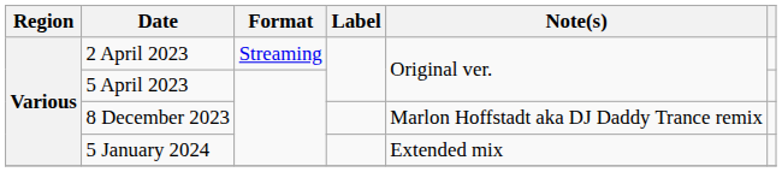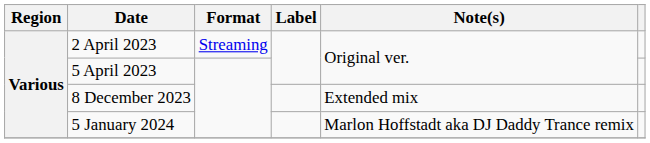 <table class="wikitable plainrowheaders">
 <tr>
 <th scope="col">Region</th>
 <th scope="col">Date</th>
 <th scope="col">Format</th>
 <th scope="col">Label</th>
 <th scope="col">Note(s)</th>
 <th scope="col"></th>
 </tr>
 <tr>
 <th scope="row" rowspan="4">Various</th>
 <td>2 April 2023</td>
 <td><a href='#'>Streaming</a></td>
 <td rowspan="2"></td>
 <td rowspan="2">Original ver.</td>
 <td style="text-align:center;"></td>
 </tr>
 <tr>
 <td>5 April 2023</td>
 <td rowspan="3"></td>
 <td style="text-align:center;"></td>
 </tr>
 <tr>
 <td>8 December 2023</td>
 <td></td>
-<td>Marlon Hoffstadt aka DJ Daddy Trance remix</td>
+<td>Extended mix</td>
 <td style="text-align:center;"></td>
 </tr>
 <tr>
 <td>5 January 2024</td>
 <td></td>
-<td>Extended mix</td>
+<td>Marlon Hoffstadt aka DJ Daddy Trance remix</td>
 <td style="text-align:center;"></td>
 </tr>
 <tr>
 </tr>
 </table>
